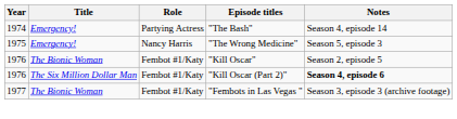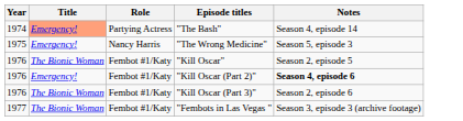 <table class="wikitable" style="font-size: 90%;">
 <tr>
 <th>Year</th>
 <th>Title</th>
 <th>Role</th>
 <th>Episode titles</th>
 <th>Notes</th>
 </tr>
 <tr>
 <td>1974</td>
-<td><em><a href='#'>Emergency!</a></em></td>
+<td style="background: lightsalmon;"><em><a href='#'>Emergency!</a></em></td>
 <td>Partying Actress</td>
 <td>"The Bash"</td>
 <td>Season 4, episode 14</td>
 </tr>
 <tr>
 <td>1975</td>
 <td><em><a href='#'>Emergency!</a></em></td>
 <td>Nancy Harris</td>
 <td>"The Wrong Medicine"</td>
 <td>Season 5, episode 3</td>
 </tr>
 <tr>
 <td>1976</td>
 <td><em><a href='#'>The Bionic Woman</a></em></td>
 <td>Fembot #1/Katy</td>
 <td>"Kill Oscar"</td>
 <td>Season 2, episode 5</td>
 </tr>
 <tr>
 <td>1976</td>
-<td><em><a href='#'>The Six Million Dollar Man</a></em></td>
+<td><em><a href='#'>Emergency!</a></em></td>
 <td>Fembot #1/Katy</td>
 <td>"Kill Oscar (Part 2)"</td>
 <td><strong>Season 4, episode 6</strong></td>
+</tr>
+<tr>
+<td>1976</td>
+<td><em><a href='#'>The Bionic Woman</a></em></td>
+<td>Fembot #1/Katy</td>
+<td>"Kill Oscar (Part 3)"</td>
+<td>Season 2, episode 6</td>
 </tr>
 <tr>
 <td>1977</td>
 <td><em><a href='#'>The Bionic Woman</a></em></td>
 <td>Fembot #1/Katy</td>
 <td>"Fembots in Las Vegas "</td>
 <td>Season 3, episode 3 (archive footage)</td>
 </tr>
 </table>
